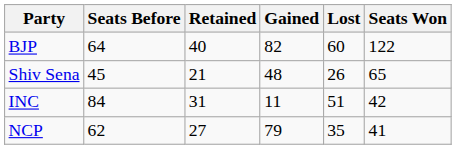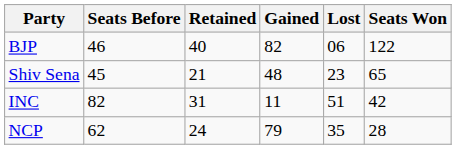 <table class="wikitable">
 <tr>
 <th>Party</th>
 <th>Seats Before</th>
 <th>Retained</th>
 <th>Gained</th>
 <th>Lost</th>
 <th>Seats Won</th>
 </tr>
 <tr>
 <td><a href='#'>BJP</a></td>
-<td>64</td>
+<td>46</td>
 <td>40</td>
 <td> 82</td>
-<td> 60</td>
+<td> 06</td>
 <td>122</td>
 </tr>
 <tr>
 <td><a href='#'>Shiv Sena</a></td>
 <td>45</td>
 <td>21</td>
 <td> 48</td>
-<td> 26</td>
+<td> 23</td>
 <td>65</td>
 </tr>
 <tr>
 <td><a href='#'>INC</a></td>
-<td>84</td>
+<td>82</td>
 <td>31</td>
 <td> 11</td>
 <td> 51</td>
 <td>42</td>
 </tr>
 <tr>
 <td><a href='#'>NCP</a></td>
 <td>62</td>
-<td>27</td>
+<td>24</td>
 <td> 79</td>
 <td> 35</td>
-<td>41</td>
+<td>28</td>
 </tr>
 </table>
